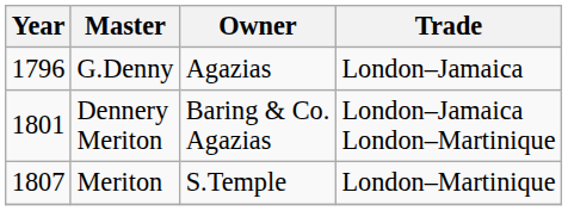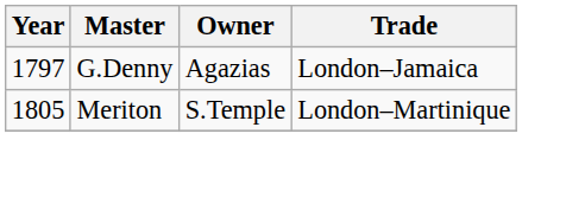 <table class="sortable wikitable">
 <tr>
 <th>Year</th>
 <th>Master</th>
 <th>Owner</th>
 <th>Trade</th>
 </tr>
 <tr>
-<td>1796</td>
+<td>1797</td>
 <td>G.Denny</td>
 <td>Agazias</td>
 <td>London–Jamaica</td>
 </tr>
 <tr>
-<td>1801<br></td>
-<td>Dennery<br>Meriton</td>
-<td>Baring & Co.<br>Agazias</td>
-<td>London–Jamaica<br>London–Martinique</td>
-</tr>
-<tr>
-<td>1807</td>
+<td>1805</td>
 <td>Meriton</td>
 <td>S.Temple</td>
 <td>London–Martinique</td>
 </tr>
 <tr>
 </tr>
 </table>
